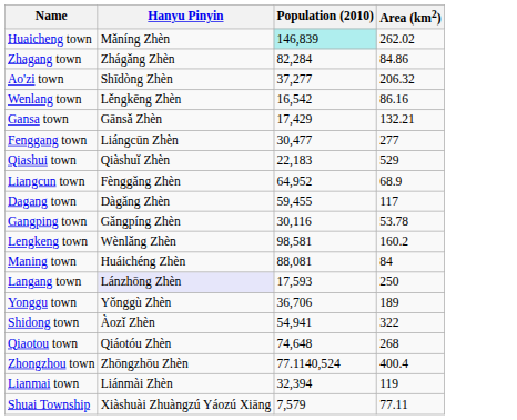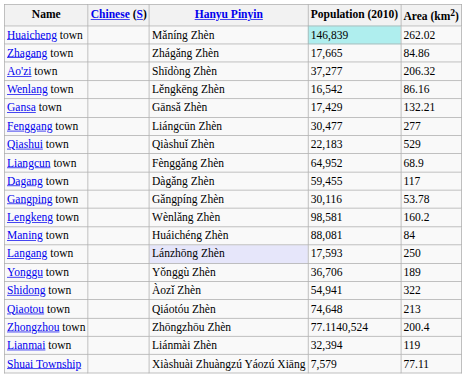 <table class="wikitable">
 <tr>
 <th>Name</th>
+<th><a href='#'>Chinese</a> (<a href='#'>S</a>)</th>
 <th><a href='#'>Hanyu Pinyin</a></th>
 <th>Population (2010)</th>
 <th>Area (km<sup>2</sup>)</th>
 </tr>
 <tr>
 <td><a href='#'>Huaicheng</a> town</td>
+<td></td>
 <td>Mǎníng Zhèn</td>
 <td style="background: paleturquoise;">146,839</td>
 <td>262.02</td>
 </tr>
 <tr>
 <td><a href='#'>Zhagang</a> town</td>
+<td></td>
 <td>Zhágǎng Zhèn</td>
-<td>82,284</td>
+<td>17,665</td>
 <td>84.86</td>
 </tr>
 <tr>
 <td><a href='#'>Ao'zi</a> town</td>
+<td></td>
 <td>Shīdòng Zhèn</td>
 <td>37,277</td>
 <td>206.32</td>
 </tr>
 <tr>
 <td><a href='#'>Wenlang</a> town</td>
+<td></td>
 <td>Lěngkēng Zhèn</td>
 <td>16,542</td>
 <td>86.16</td>
 </tr>
 <tr>
 <td><a href='#'>Gansa</a> town</td>
+<td></td>
 <td>Gānsǎ Zhèn</td>
 <td>17,429</td>
 <td>132.21</td>
 </tr>
 <tr>
 <td><a href='#'>Fenggang</a> town</td>
+<td></td>
 <td>Liángcūn Zhèn</td>
 <td>30,477</td>
 <td>277</td>
 </tr>
 <tr>
 <td><a href='#'>Qiashui</a> town</td>
+<td></td>
 <td>Qiàshuǐ Zhèn</td>
 <td>22,183</td>
 <td>529</td>
 </tr>
 <tr>
 <td><a href='#'>Liangcun</a> town</td>
+<td></td>
 <td>Fènggǎng Zhèn</td>
 <td>64,952</td>
 <td>68.9</td>
 </tr>
 <tr>
 <td><a href='#'>Dagang</a> town</td>
+<td></td>
 <td>Dàgǎng Zhèn</td>
 <td>59,455</td>
 <td>117</td>
 </tr>
 <tr>
 <td><a href='#'>Gangping</a> town</td>
+<td></td>
 <td>Gǎngpíng Zhèn</td>
 <td>30,116</td>
 <td>53.78</td>
 </tr>
 <tr>
 <td><a href='#'>Lengkeng</a> town</td>
+<td></td>
 <td>Wènlǎng Zhèn</td>
 <td>98,581</td>
 <td>160.2</td>
 </tr>
 <tr>
 <td><a href='#'>Maning</a> town</td>
+<td></td>
 <td>Huáichéng Zhèn</td>
 <td>88,081</td>
 <td>84</td>
 </tr>
 <tr>
 <td><a href='#'>Langang</a> town</td>
+<td></td>
 <td style="background: lavender;">Lánzhōng Zhèn</td>
 <td>17,593</td>
 <td>250</td>
 </tr>
 <tr>
 <td><a href='#'>Yonggu</a> town</td>
+<td></td>
 <td>Yǒnggù Zhèn</td>
 <td>36,706</td>
 <td>189</td>
 </tr>
 <tr>
 <td><a href='#'>Shidong</a> town</td>
+<td></td>
 <td>Àozǐ Zhèn</td>
 <td>54,941</td>
 <td>322</td>
 </tr>
 <tr>
 <td><a href='#'>Qiaotou</a> town</td>
+<td></td>
 <td>Qiáotóu Zhèn</td>
 <td>74,648</td>
-<td>268</td>
+<td>213</td>
 </tr>
 <tr>
 <td><a href='#'>Zhongzhou</a> town</td>
+<td></td>
 <td>Zhōngzhōu Zhèn</td>
 <td>77.1140,524</td>
-<td>400.4</td>
+<td>200.4</td>
 </tr>
 <tr>
 <td><a href='#'>Lianmai</a> town</td>
+<td></td>
 <td>Liánmài Zhèn</td>
 <td>32,394</td>
 <td>119</td>
 </tr>
 <tr>
 <td><a href='#'>Shuai Township</a></td>
+<td></td>
 <td>Xiàshuài Zhuàngzú Yáozú Xiāng</td>
 <td>7,579</td>
 <td>77.11</td>
 </tr>
 </table>
